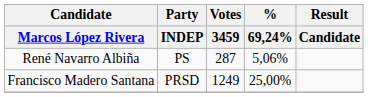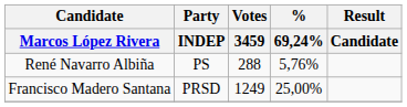 <table class="wikitable" style="text-align:center;">
 <tr>
 <th>Candidate</th>
 <th>Party</th>
 <th>Votes</th>
 <th>%</th>
 <th>Result</th>
 </tr>
 <tr>
 <th><a href='#'>Marcos López Rivera</a></th>
 <th>INDEP</th>
 <th>3459</th>
 <th>69,24%</th>
 <th>Candidate</th>
 </tr>
 <tr>
 <td>René Navarro Albiña</td>
 <td>PS</td>
-<td>287</td>
-<td>5,06%</td>
+<td>288</td>
+<td>5,76%</td>
 <td></td>
 </tr>
 <tr>
 <td>Francisco Madero Santana</td>
 <td>PRSD</td>
 <td>1249</td>
 <td>25,00%</td>
 <td></td>
 </tr>
 <tr>
 </tr>
 </table>
